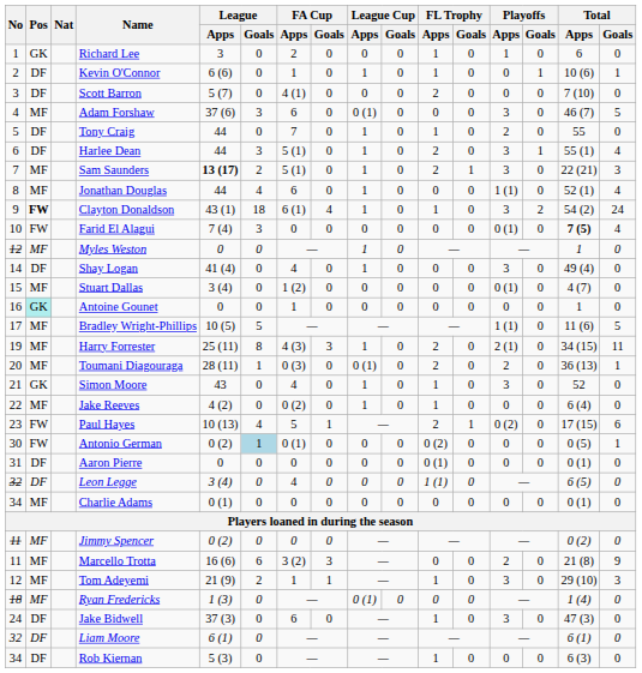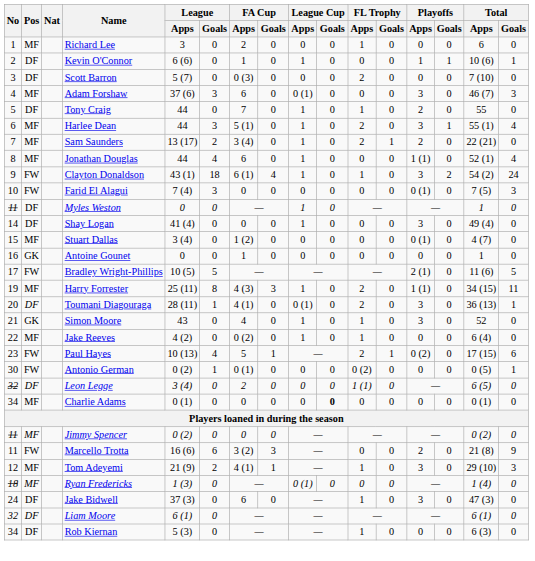 <table class="wikitable" style="text-align:center">
 <tr>
 <th rowspan="2">No</th>
 <th rowspan="2">Pos</th>
 <th rowspan="2">Nat</th>
 <th rowspan="2">Name</th>
 <th colspan="2" style="width:85px;">League</th>
 <th colspan="2" style="width:85px;">FA Cup</th>
 <th colspan="2" style="width:85px;">League Cup</th>
 <th colspan="2" style="width:85px;">FL Trophy</th>
 <th colspan="2">Playoffs</th>
 <th colspan="2" style="width:85px;">Total</th>
 </tr>
 <tr>
 <th>Apps</th>
 <th>Goals</th>
 <th>Apps</th>
 <th>Goals</th>
 <th>Apps</th>
 <th>Goals</th>
 <th>Apps</th>
 <th>Goals</th>
 <th>Apps</th>
 <th>Goals</th>
 <th>Apps</th>
 <th>Goals</th>
 </tr>
 <tr>
 <td>1</td>
-<td>GK</td>
+<td>MF</td>
 <td></td>
 <td style="text-align:left;"><a href='#'>Richard Lee</a></td>
 <td>3</td>
 <td>0</td>
 <td>2</td>
 <td>0</td>
 <td>0</td>
 <td>0</td>
 <td>1</td>
 <td>0</td>
-<td>1</td>
+<td>0</td>
 <td>0</td>
 <td>6</td>
 <td>0</td>
 </tr>
 <tr>
 <td>2</td>
 <td>DF</td>
 <td></td>
 <td style="text-align:left;"><a href='#'>Kevin O'Connor</a></td>
 <td>6 (6)</td>
 <td>0</td>
 <td>1</td>
 <td>0</td>
 <td>1</td>
 <td>0</td>
-<td>1</td>
 <td>0</td>
 <td>0</td>
+<td>1</td>
 <td>1</td>
 <td>10 (6)</td>
 <td>1</td>
 </tr>
 <tr>
 <td>3</td>
 <td>DF</td>
 <td></td>
 <td style="text-align:left;"><a href='#'>Scott Barron</a></td>
 <td>5 (7)</td>
 <td>0</td>
-<td>4 (1)</td>
+<td>0 (3)</td>
 <td>0</td>
 <td>0</td>
 <td>0</td>
 <td>2</td>
 <td>0</td>
 <td>0</td>
 <td>0</td>
 <td>7 (10)</td>
 <td>0</td>
 </tr>
 <tr>
 <td>4</td>
 <td>MF</td>
 <td></td>
 <td style="text-align:left;"><a href='#'>Adam Forshaw</a></td>
 <td>37 (6)</td>
 <td>3</td>
 <td>6</td>
 <td>0</td>
 <td>0 (1)</td>
 <td>0</td>
 <td>0</td>
 <td>0</td>
 <td>3</td>
 <td>0</td>
 <td>46 (7)</td>
-<td>5</td>
+<td>3</td>
 </tr>
 <tr>
 <td>5</td>
 <td>DF</td>
 <td></td>
 <td style="text-align:left;"><a href='#'>Tony Craig</a></td>
 <td>44</td>
 <td>0</td>
 <td>7</td>
 <td>0</td>
 <td>1</td>
 <td>0</td>
 <td>1</td>
 <td>0</td>
 <td>2</td>
 <td>0</td>
 <td>55</td>
 <td>0</td>
 </tr>
 <tr>
 <td>6</td>
-<td>DF</td>
+<td>MF</td>
 <td></td>
 <td style="text-align:left;"><a href='#'>Harlee Dean</a></td>
 <td>44</td>
 <td>3</td>
 <td>5 (1)</td>
 <td>0</td>
 <td>1</td>
 <td>0</td>
 <td>2</td>
 <td>0</td>
 <td>3</td>
 <td>1</td>
 <td>55 (1)</td>
 <td>4</td>
 </tr>
 <tr>
 <td>7</td>
 <td>MF</td>
 <td></td>
 <td style="text-align:left;"><a href='#'>Sam Saunders</a></td>
-<td><strong>13 (17)</strong></td>
+<td>13 (17)</td>
 <td>2</td>
-<td>5 (1)</td>
+<td>3 (4)</td>
 <td>0</td>
 <td>1</td>
 <td>0</td>
 <td>2</td>
 <td>1</td>
-<td>3</td>
+<td>2</td>
 <td>0</td>
 <td>22 (21)</td>
-<td>3</td>
+<td>0</td>
 </tr>
 <tr>
 <td>8</td>
 <td>MF</td>
 <td></td>
 <td style="text-align:left;"><a href='#'>Jonathan Douglas</a></td>
 <td>44</td>
 <td>4</td>
 <td>6</td>
 <td>0</td>
 <td>1</td>
 <td>0</td>
 <td>0</td>
 <td>0</td>
 <td>1 (1)</td>
 <td>0</td>
 <td>52 (1)</td>
 <td>4</td>
 </tr>
 <tr>
 <td>9</td>
-<td><strong>FW</strong></td>
+<td>FW</td>
 <td></td>
 <td style="text-align:left;"><a href='#'>Clayton Donaldson</a></td>
 <td>43 (1)</td>
 <td>18</td>
 <td>6 (1)</td>
 <td>4</td>
 <td>1</td>
 <td>0</td>
 <td>1</td>
 <td>0</td>
 <td>3</td>
 <td>2</td>
 <td>54 (2)</td>
 <td>24</td>
 </tr>
 <tr>
 <td>10</td>
 <td>FW</td>
 <td></td>
 <td style="text-align:left;"><a href='#'>Farid El Alagui</a></td>
 <td>7 (4)</td>
 <td>3</td>
 <td>0</td>
 <td>0</td>
 <td>0</td>
 <td>0</td>
 <td>0</td>
 <td>0</td>
 <td>0 (1)</td>
 <td>0</td>
-<td><strong>7 (5)</strong></td>
-<td>4</td>
+<td>7 (5)</td>
+<td>3</td>
 </tr>
 <tr>
-<td><em><s>12</s></em></td>
-<td><em>MF</em></td>
+<td><em><s>11</s></em></td>
+<td>DF</td>
 <td><em></em></td>
 <td style="text-align:left;"><em><a href='#'>Myles Weston</a></em></td>
 <td><em>0</em></td>
 <td><em>0</em></td>
 <td colspan="2"><em>—</em></td>
 <td><em>1</em></td>
 <td><em>0</em></td>
 <td colspan="2"><em>—</em></td>
 <td colspan="2"><em>—</em></td>
 <td><em>1</em></td>
 <td><em>0</em></td>
 </tr>
 <tr>
 <td>14</td>
 <td>DF</td>
 <td></td>
 <td style="text-align:left;"><a href='#'>Shay Logan</a></td>
 <td>41 (4)</td>
 <td>0</td>
-<td>4</td>
+<td>0</td>
 <td>0</td>
 <td>1</td>
 <td>0</td>
 <td>0</td>
 <td>0</td>
 <td>3</td>
 <td>0</td>
 <td>49 (4)</td>
 <td>0</td>
 </tr>
 <tr>
 <td>15</td>
 <td>MF</td>
 <td></td>
 <td style="text-align:left;"><a href='#'>Stuart Dallas</a></td>
 <td>3 (4)</td>
 <td>0</td>
 <td>1 (2)</td>
 <td>0</td>
 <td>0</td>
 <td>0</td>
 <td>0</td>
 <td>0</td>
 <td>0 (1)</td>
 <td>0</td>
 <td>4 (7)</td>
 <td>0</td>
 </tr>
 <tr>
 <td>16</td>
-<td style="background: paleturquoise;">GK</td>
+<td>GK</td>
 <td></td>
 <td style="text-align:left;"><a href='#'>Antoine Gounet</a></td>
 <td>0</td>
 <td>0</td>
 <td>1</td>
 <td>0</td>
 <td>0</td>
 <td>0</td>
 <td>0</td>
 <td>0</td>
 <td>0</td>
 <td>0</td>
 <td>1</td>
 <td>0</td>
 </tr>
 <tr>
 <td>17</td>
-<td>MF</td>
+<td>FW</td>
 <td></td>
 <td style="text-align:left;"><a href='#'>Bradley Wright-Phillips</a></td>
 <td>10 (5)</td>
 <td>5</td>
 <td colspan="2"><em>—</em></td>
 <td colspan="2"><em>—</em></td>
 <td colspan="2"><em>—</em></td>
-<td>1 (1)</td>
+<td>2 (1)</td>
 <td>0</td>
 <td>11 (6)</td>
 <td>5</td>
 </tr>
 <tr>
 <td>19</td>
 <td>MF</td>
 <td></td>
 <td style="text-align:left;"><a href='#'>Harry Forrester</a></td>
 <td>25 (11)</td>
 <td>8</td>
 <td>4 (3)</td>
 <td>3</td>
 <td>1</td>
 <td>0</td>
 <td>2</td>
 <td>0</td>
-<td>2 (1)</td>
+<td>1 (1)</td>
 <td>0</td>
 <td>34 (15)</td>
 <td>11</td>
 </tr>
 <tr>
 <td>20</td>
-<td>MF</td>
+<td><em>DF</em></td>
 <td></td>
 <td style="text-align:left;"><a href='#'>Toumani Diagouraga</a></td>
 <td>28 (11)</td>
 <td>1</td>
-<td>0 (3)</td>
+<td>4 (1)</td>
 <td>0</td>
 <td>0 (1)</td>
 <td>0</td>
 <td>2</td>
 <td>0</td>
-<td>2</td>
+<td>3</td>
 <td>0</td>
 <td>36 (13)</td>
 <td>1</td>
 </tr>
 <tr>
 <td>21</td>
 <td>GK</td>
 <td></td>
 <td style="text-align:left;"><a href='#'>Simon Moore</a></td>
 <td>43</td>
 <td>0</td>
 <td>4</td>
 <td>0</td>
 <td>1</td>
 <td>0</td>
 <td>1</td>
 <td>0</td>
 <td>3</td>
 <td>0</td>
 <td>52</td>
 <td>0</td>
 </tr>
 <tr>
 <td>22</td>
 <td>MF</td>
 <td></td>
 <td style="text-align:left;"><a href='#'>Jake Reeves</a></td>
 <td>4 (2)</td>
 <td>0</td>
 <td>0 (2)</td>
 <td>0</td>
 <td>1</td>
 <td>0</td>
 <td>1</td>
 <td>0</td>
 <td>0</td>
 <td>0</td>
 <td>6 (4)</td>
 <td>0</td>
 </tr>
 <tr>
 <td>23</td>
 <td>FW</td>
 <td></td>
 <td style="text-align:left;"><a href='#'>Paul Hayes</a></td>
 <td>10 (13)</td>
 <td>4</td>
 <td>5</td>
 <td>1</td>
 <td colspan="2"><em>—</em></td>
 <td>2</td>
 <td>1</td>
 <td>0 (2)</td>
 <td>0</td>
 <td>17 (15)</td>
 <td>6</td>
 </tr>
 <tr>
 <td>30</td>
 <td>FW</td>
 <td></td>
 <td style="text-align:left;"><a href='#'>Antonio German</a></td>
 <td>0 (2)</td>
-<td style="background: lightblue;">1</td>
+<td>1</td>
 <td>0 (1)</td>
 <td>0</td>
 <td>0</td>
 <td>0</td>
 <td>0 (2)</td>
 <td>0</td>
 <td>0</td>
 <td>0</td>
 <td>0 (5)</td>
 <td>1</td>
 </tr>
 <tr>
-<td>31</td>
-<td>DF</td>
-<td></td>
-<td style="text-align:left;"><a href='#'>Aaron Pierre</a></td>
-<td>0</td>
-<td>0</td>
-<td>0</td>
-<td>0</td>
-<td>0</td>
-<td>0</td>
-<td>0 (1)</td>
-<td>0</td>
-<td>0</td>
-<td>0</td>
-<td>0 (1)</td>
-<td>0</td>
-</tr>
-<tr>
 <td><em><s>32</s></em></td>
 <td><em>DF</em></td>
 <td><em></em></td>
 <td style="text-align:left;"><em><a href='#'>Leon Legge</a></em></td>
 <td><em>3 (4)</em></td>
 <td><em>0</em></td>
-<td>4</td>
+<td><em>2</em></td>
 <td><em>0</em></td>
 <td><em>0</em></td>
 <td><em>0</em></td>
 <td><em>1 (1)</em></td>
 <td><em>0</em></td>
 <td colspan="2"><em>—</em></td>
 <td><em>6 (5)</em></td>
 <td><em>0</em></td>
 </tr>
 <tr>
 <td>34</td>
 <td>MF</td>
 <td></td>
 <td style="text-align:left;"><a href='#'>Charlie Adams</a></td>
 <td>0 (1)</td>
 <td>0</td>
 <td>0</td>
 <td>0</td>
 <td>0</td>
-<td>0</td>
+<td><strong>0</strong></td>
 <td>0</td>
 <td>0</td>
 <td>0</td>
 <td>0</td>
 <td>0 (1)</td>
 <td>0</td>
 </tr>
 <tr>
 <th colspan="16">Players loaned in during the season</th>
 </tr>
 <tr>
 <td><em><s>11</s></em></td>
 <td><em>MF</em></td>
 <td><em></em></td>
 <td style="text-align:left;"><a href='#'><em>Jimmy Spencer</em></a></td>
 <td><em>0 (2)</em></td>
 <td><em>0</em></td>
 <td><em>0</em></td>
 <td><em>0</em></td>
 <td colspan="2"><em>—</em></td>
 <td colspan="2"><em>—</em></td>
 <td colspan="2"><em>—</em></td>
 <td><em>0 (2)</em></td>
 <td><em>0</em></td>
 </tr>
 <tr>
 <td>11</td>
-<td>MF</td>
+<td>FW</td>
 <td></td>
 <td style="text-align:left;"><a href='#'>Marcello Trotta</a></td>
 <td>16 (6)</td>
 <td>6</td>
 <td>3 (2)</td>
 <td>3</td>
 <td colspan="2"><em>—</em></td>
 <td>0</td>
 <td>0</td>
 <td>2</td>
 <td>0</td>
 <td>21 (8)</td>
 <td>9</td>
 </tr>
 <tr>
 <td>12</td>
 <td>MF</td>
 <td></td>
 <td style="text-align:left;"><a href='#'>Tom Adeyemi</a></td>
 <td>21 (9)</td>
 <td>2</td>
-<td>1</td>
+<td>4 (1)</td>
 <td>1</td>
 <td colspan="2"><em>—</em></td>
 <td>1</td>
 <td>0</td>
 <td>3</td>
 <td>0</td>
 <td>29 (10)</td>
 <td>3</td>
 </tr>
 <tr>
 <td><em><s>18</s></em></td>
 <td><em>MF</em></td>
 <td><em></em></td>
 <td style="text-align:left;"><em><a href='#'>Ryan Fredericks</a></em></td>
 <td><em>1 (3)</em></td>
 <td><em>0</em></td>
 <td colspan="2"><em>—</em></td>
 <td><em>0 (1)</em></td>
 <td><em>0</em></td>
 <td><em>0</em></td>
 <td><em>0</em></td>
 <td colspan="2"><em>—</em></td>
 <td><em>1 (4)</em></td>
 <td><em>0</em></td>
 </tr>
 <tr>
 <td>24</td>
 <td>DF</td>
 <td></td>
 <td style="text-align:left;"><a href='#'>Jake Bidwell</a></td>
 <td>37 (3)</td>
 <td>0</td>
 <td>6</td>
 <td>0</td>
 <td colspan="2"><em>—</em></td>
 <td>1</td>
 <td>0</td>
 <td>3</td>
 <td>0</td>
 <td>47 (3)</td>
 <td>0</td>
 </tr>
 <tr>
 <td><em>32</em></td>
 <td><em>DF</em></td>
 <td></td>
 <td style="text-align:left;"><em><a href='#'>Liam Moore</a></em></td>
 <td><em>6 (1)</em></td>
 <td><em>0</em></td>
 <td colspan="2"><em>—</em></td>
 <td colspan="2"><em>—</em></td>
 <td colspan="2"><em>—</em></td>
 <td colspan="2"><em>—</em></td>
 <td><em>6 (1)</em></td>
 <td><em>0</em></td>
 </tr>
 <tr>
 <td>34</td>
 <td>DF</td>
 <td></td>
 <td style="text-align:left;"><a href='#'>Rob Kiernan</a></td>
 <td>5 (3)</td>
 <td>0</td>
 <td colspan="2"><em>—</em></td>
 <td colspan="2"><em>—</em></td>
 <td>1</td>
 <td>0</td>
 <td>0</td>
 <td>0</td>
 <td>6 (3)</td>
 <td>0</td>
 </tr>
 </table>
